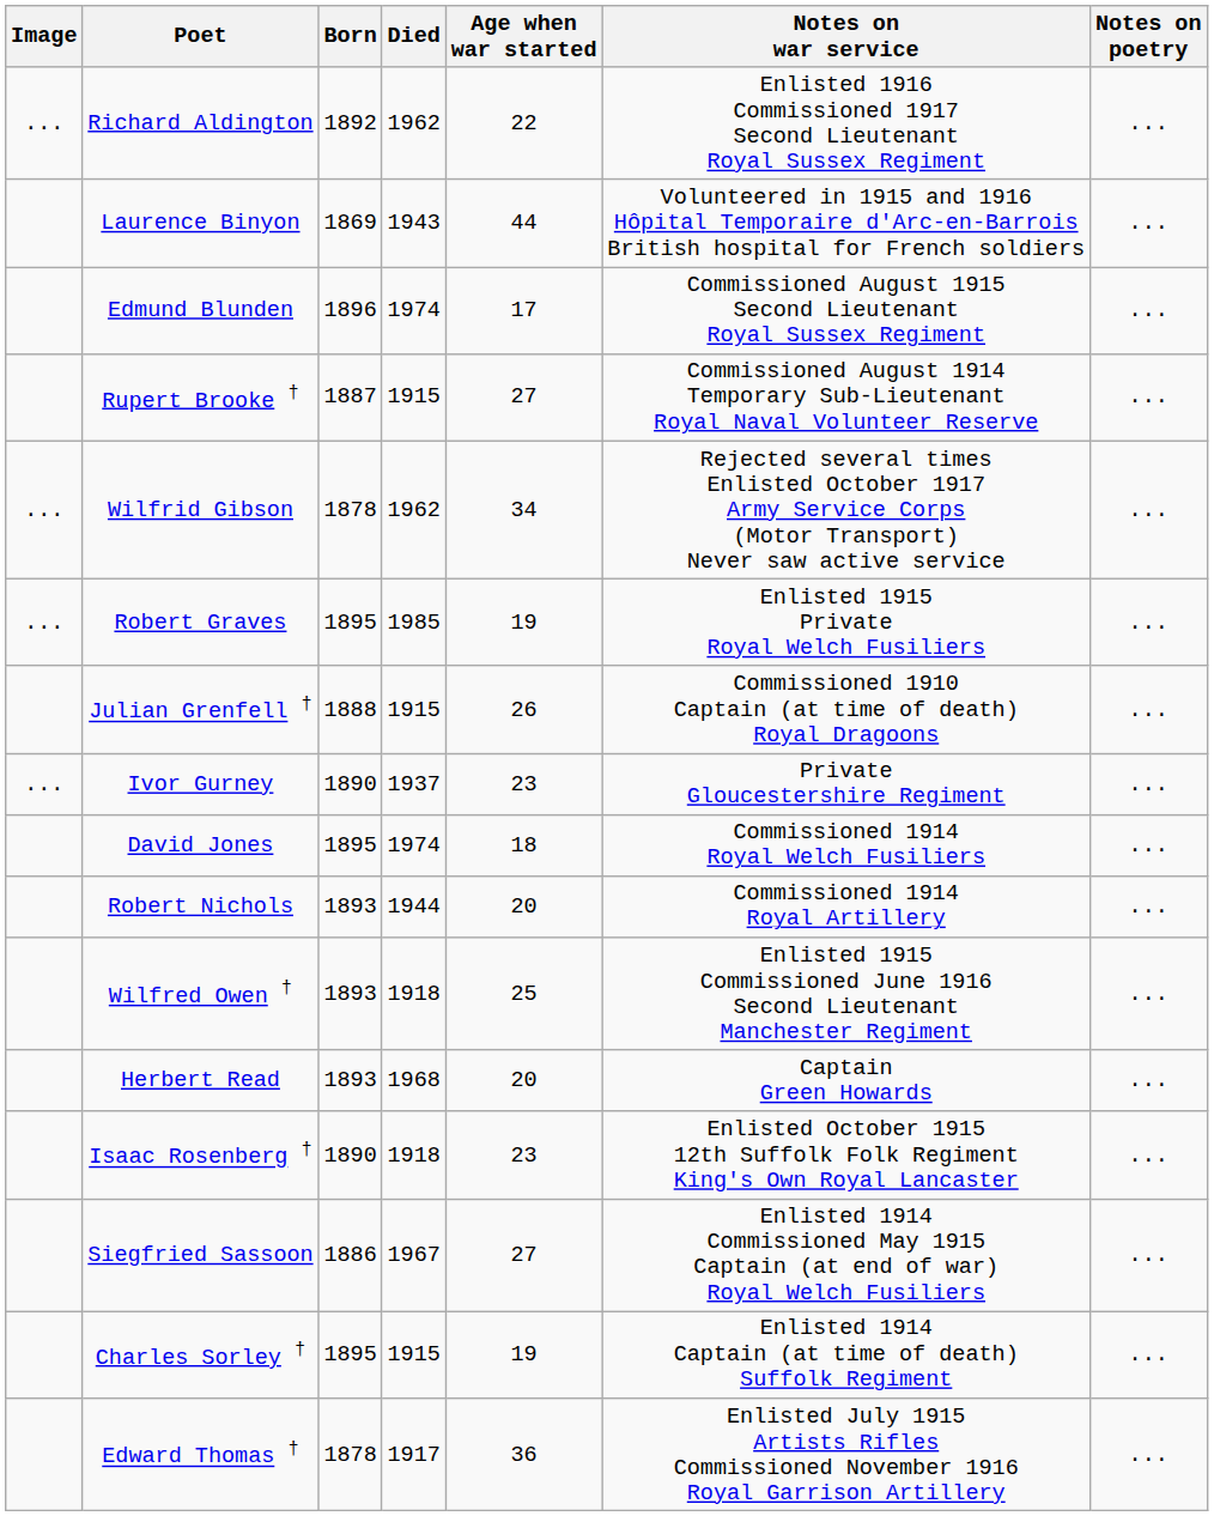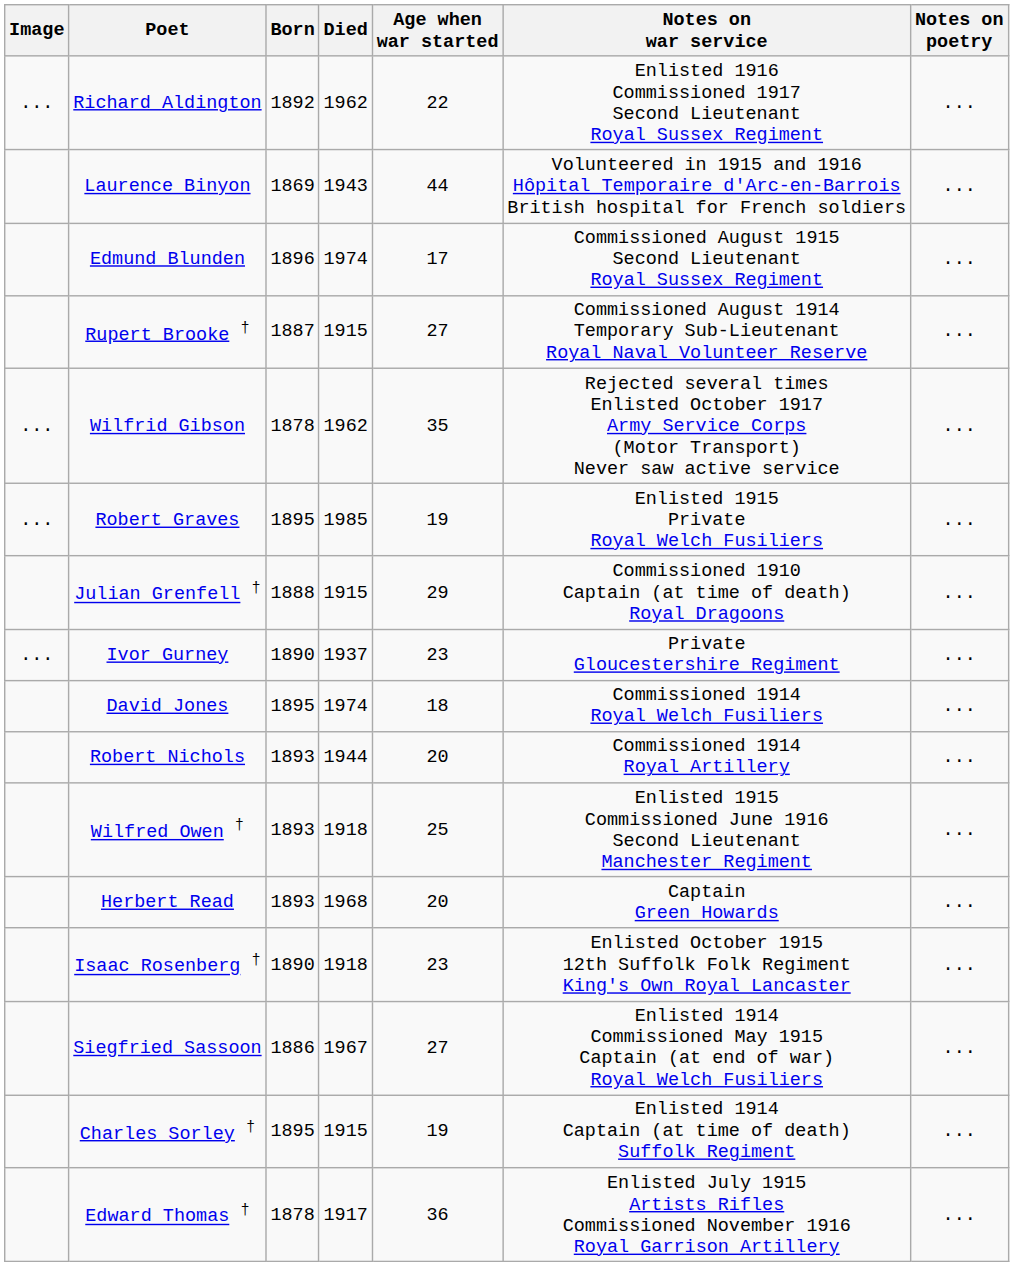 <table class="wikitable sortable" style="text-align:center">
 <tr>
 <th class="unsortable">Image</th>
 <th>Poet</th>
 <th>Born</th>
 <th>Died</th>
 <th>Age when<br>war started</th>
 <th class="unsortable">Notes on<br>war service</th>
 <th class="unsortable">Notes on<br>poetry</th>
 </tr>
 <tr>
 <td>...</td>
 <td><a href='#'>Richard Aldington</a></td>
 <td>1892</td>
 <td>1962</td>
 <td>22</td>
 <td>Enlisted 1916<br>Commissioned 1917<br>Second Lieutenant<br><a href='#'>Royal Sussex Regiment</a></td>
 <td>...</td>
 </tr>
 <tr>
 <td></td>
 <td><a href='#'>Laurence Binyon</a></td>
 <td>1869</td>
 <td>1943</td>
 <td>44</td>
 <td>Volunteered in 1915 and 1916<br><a href='#'>Hôpital Temporaire d'Arc-en-Barrois</a><br>British hospital for French soldiers</td>
 <td>...</td>
 </tr>
 <tr>
 <td></td>
 <td><a href='#'>Edmund Blunden</a></td>
 <td>1896</td>
 <td>1974</td>
 <td>17</td>
 <td>Commissioned August 1915<br>Second Lieutenant<br><a href='#'>Royal Sussex Regiment</a></td>
 <td>...</td>
 </tr>
 <tr>
 <td></td>
 <td><a href='#'>Rupert Brooke</a> <sup>†</sup></td>
 <td>1887</td>
 <td>1915</td>
 <td>27</td>
 <td>Commissioned August 1914<br>Temporary Sub-Lieutenant<br><a href='#'>Royal Naval Volunteer Reserve</a></td>
 <td>...</td>
 </tr>
 <tr>
 <td>...</td>
 <td><a href='#'>Wilfrid Gibson</a></td>
 <td>1878</td>
 <td>1962</td>
-<td>34</td>
+<td>35</td>
 <td>Rejected several times<br>Enlisted October 1917<br><a href='#'>Army Service Corps</a><br>(Motor Transport)<br>Never saw active service</td>
 <td>...</td>
 </tr>
 <tr>
 <td>...</td>
 <td><a href='#'>Robert Graves</a></td>
 <td>1895</td>
 <td>1985</td>
 <td>19</td>
 <td>Enlisted 1915<br>Private<br><a href='#'>Royal Welch Fusiliers</a></td>
 <td>...</td>
 </tr>
 <tr>
 <td></td>
 <td><a href='#'>Julian Grenfell</a> <sup>†</sup></td>
 <td>1888</td>
 <td>1915</td>
-<td>26</td>
+<td>29</td>
 <td>Commissioned 1910<br>Captain (at time of death)<br><a href='#'>Royal Dragoons</a></td>
 <td>...</td>
 </tr>
 <tr>
 <td>...</td>
 <td><a href='#'>Ivor Gurney</a></td>
 <td>1890</td>
 <td>1937</td>
 <td>23</td>
 <td>Private<br><a href='#'>Gloucestershire Regiment</a></td>
 <td>...</td>
 </tr>
 <tr>
 <td></td>
 <td><a href='#'>David Jones</a></td>
 <td>1895</td>
 <td>1974</td>
 <td>18</td>
 <td>Commissioned 1914<br><a href='#'>Royal Welch Fusiliers</a></td>
 <td>...</td>
 </tr>
 <tr>
 <td></td>
 <td><a href='#'>Robert Nichols</a></td>
 <td>1893</td>
 <td>1944</td>
 <td>20</td>
 <td>Commissioned 1914<br><a href='#'>Royal Artillery</a></td>
 <td>...</td>
 </tr>
 <tr>
 <td></td>
 <td><a href='#'>Wilfred Owen</a> <sup>†</sup></td>
 <td>1893</td>
 <td>1918</td>
 <td>25</td>
 <td>Enlisted 1915<br>Commissioned June 1916<br>Second Lieutenant<br><a href='#'>Manchester Regiment</a></td>
 <td>...</td>
 </tr>
 <tr>
 <td></td>
 <td><a href='#'>Herbert Read</a></td>
 <td>1893</td>
 <td>1968</td>
 <td>20</td>
 <td>Captain<br><a href='#'>Green Howards</a></td>
 <td>...</td>
 </tr>
 <tr>
 <td></td>
 <td><a href='#'>Isaac Rosenberg</a> <sup>†</sup></td>
 <td>1890</td>
 <td>1918</td>
 <td>23</td>
 <td>Enlisted October 1915<br>12th Suffolk Folk Regiment<br><a href='#'>King's Own Royal Lancaster</a></td>
 <td>...</td>
 </tr>
 <tr>
 <td></td>
 <td><a href='#'>Siegfried Sassoon</a></td>
 <td>1886</td>
 <td>1967</td>
 <td>27</td>
 <td>Enlisted 1914<br>Commissioned May 1915<br>Captain (at end of war)<br><a href='#'>Royal Welch Fusiliers</a></td>
 <td>...</td>
 </tr>
 <tr>
 <td></td>
 <td><a href='#'>Charles Sorley</a> <sup>†</sup></td>
 <td>1895</td>
 <td>1915</td>
 <td>19</td>
 <td>Enlisted 1914<br>Captain (at time of death)<br><a href='#'>Suffolk Regiment</a></td>
 <td>...</td>
 </tr>
 <tr>
 <td></td>
 <td><a href='#'>Edward Thomas</a> <sup>†</sup></td>
 <td>1878</td>
 <td>1917</td>
 <td>36</td>
 <td>Enlisted July 1915<br><a href='#'>Artists Rifles</a><br>Commissioned November 1916<br><a href='#'>Royal Garrison Artillery</a></td>
 <td>...</td>
 </tr>
 </table>
